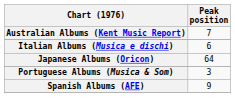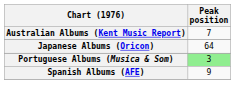 <table class="wikitable sortable plainrowheaders" style="text-align:center;">
 <tr>
 <th scope="col">Chart (1976)</th>
 <th scope="col">Peak<br>position</th>
 </tr>
 <tr>
 <th scope="row">Australian Albums (<a href='#'>Kent Music Report</a>)</th>
 <td>7</td>
 </tr>
 <tr>
 </tr>
 <tr>
 </tr>
 <tr>
 </tr>
 <tr>
-<th scope="row">Italian Albums (<em><a href='#'>Musica e dischi</a></em>)</th>
-<td>6</td>
-</tr>
-<tr>
 <th scope="row">Japanese Albums (<a href='#'>Oricon</a>)</th>
 <td align="center">64</td>
 </tr>
 <tr>
 </tr>
 <tr>
 <th scope="row">Portuguese Albums (<em>Musica & Som</em>)</th>
-<td>3</td>
+<td style="background: lightgreen;">3</td>
 </tr>
 <tr>
 <th scope="row">Spanish Albums (<a href='#'>AFE</a>)</th>
 <td>9</td>
 </tr>
 <tr>
 </tr>
 <tr>
 </tr>
 <tr>
 </tr>
 </table>
